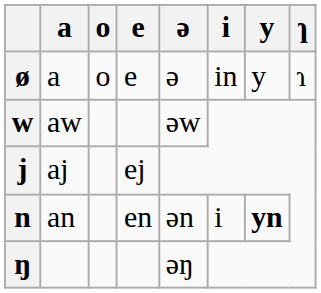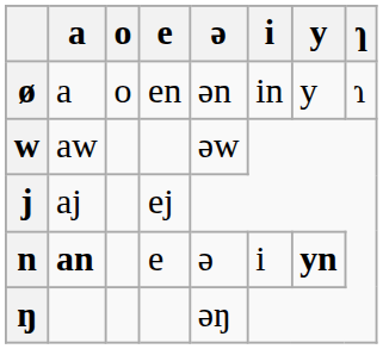 <table class="wikitable">
 <tr>
 <th scope="col"></th>
 <th scope="col">a</th>
 <th scope="col">o</th>
 <th scope="col">e</th>
 <th scope="col">ə</th>
 <th scope="col">i</th>
 <th scope="col">y</th>
 <th scope="col">ɿ</th>
 </tr>
 <tr>
 <th>ø</th>
 <td>a</td>
 <td>o</td>
-<td>e</td>
-<td>ə</td>
+<td>en</td>
+<td>ən</td>
 <td>in</td>
 <td>y</td>
 <td>ɿ</td>
 </tr>
 <tr>
 <th>w</th>
 <td>aw</td>
 <td></td>
 <td></td>
 <td>əw</td>
 </tr>
 <tr>
 <th>j</th>
 <td>aj</td>
 <td></td>
 <td>ej</td>
 </tr>
 <tr>
 <th>n</th>
-<td>an</td>
+<td><strong>an</strong></td>
 <td></td>
-<td>en</td>
-<td>ən</td>
+<td>e</td>
+<td>ə</td>
 <td>i</td>
 <td><strong>yn</strong></td>
 </tr>
 <tr>
 <th>ŋ</th>
 <td></td>
 <td></td>
 <td></td>
 <td>əŋ</td>
 </tr>
 </table>
